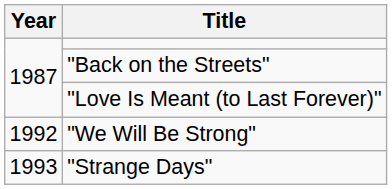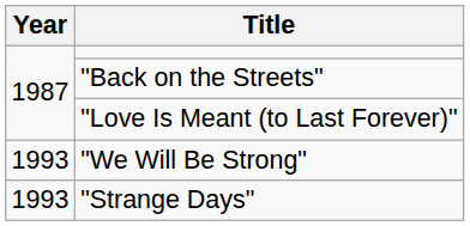 <table class="wikitable">
 <tr>
 <th>Year</th>
 <th>Title</th>
 </tr>
 <tr>
 <td rowspan="3">1987</td>
 <td></td>
 </tr>
 <tr>
 <td>"Back on the Streets"</td>
 </tr>
 <tr>
 <td>"Love Is Meant (to Last Forever)"</td>
 </tr>
 <tr>
-<td>1992</td>
+<td>1993</td>
 <td>"We Will Be Strong"</td>
 </tr>
 <tr>
 <td>1993</td>
 <td>"Strange Days"</td>
 </tr>
 </table>
